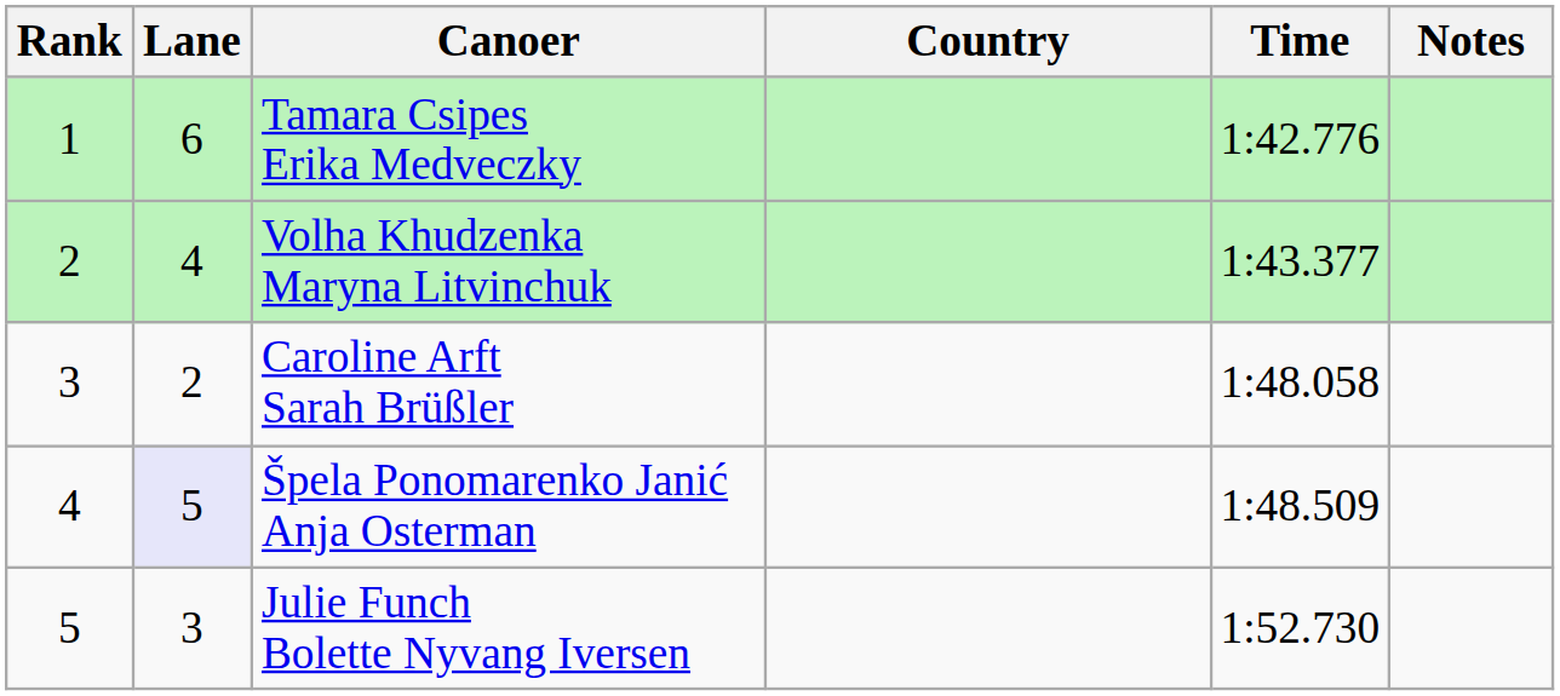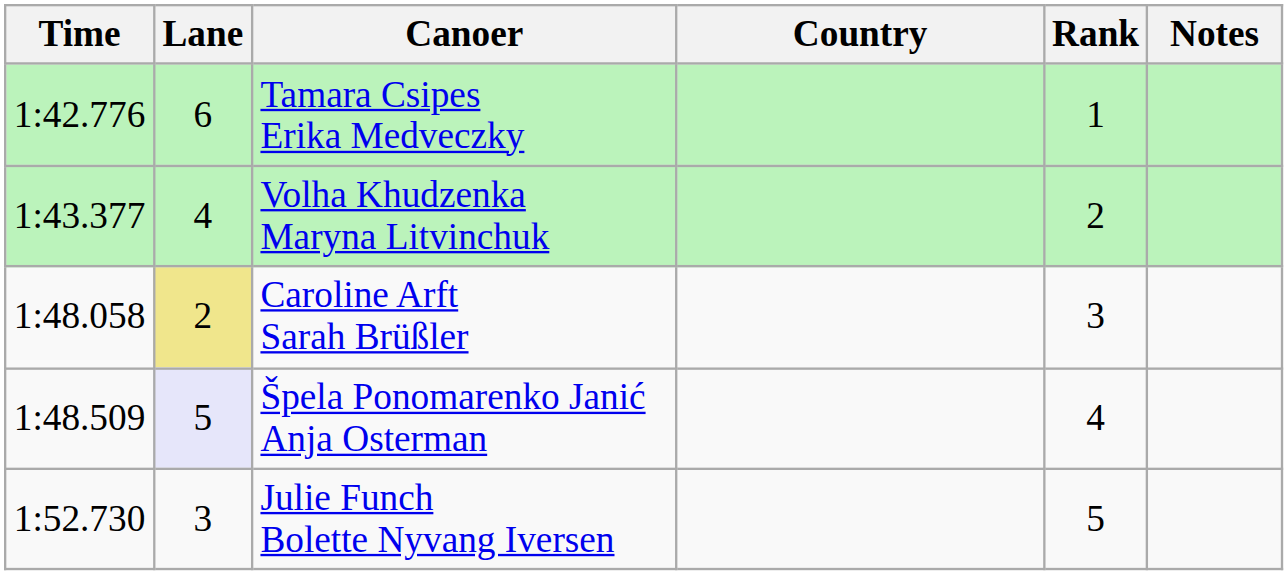 <table class="wikitable" style="text-align:center;">
 <tr>
-<th width=30>Rank</th>
+<th width=30>Time</th>
 <th width=30>Lane</th>
 <th width=175>Canoer</th>
 <th width=150>Country</th>
-<th width=30>Time</th>
+<th width=30>Rank</th>
 <th width=50>Notes</th>
 </tr>
 <tr bgcolor=bbf3bb>
-<td>1</td>
+<td>1:42.776</td>
 <td>6</td>
 <td align=left><a href='#'>Tamara Csipes</a><br><a href='#'>Erika Medveczky</a></td>
 <td align=left></td>
-<td>1:42.776</td>
+<td>1</td>
 <td></td>
 </tr>
 <tr bgcolor=bbf3bb>
-<td>2</td>
+<td>1:43.377</td>
 <td>4</td>
 <td align=left><a href='#'>Volha Khudzenka</a><br><a href='#'>Maryna Litvinchuk</a></td>
 <td align=left></td>
-<td>1:43.377</td>
+<td>2</td>
 <td></td>
 </tr>
 <tr>
-<td>3</td>
-<td>2</td>
+<td>1:48.058</td>
+<td style="background: khaki;">2</td>
 <td align=left><a href='#'>Caroline Arft</a><br><a href='#'>Sarah Brüßler</a></td>
 <td align=left></td>
-<td>1:48.058</td>
+<td>3</td>
 <td></td>
 </tr>
 <tr>
-<td>4</td>
+<td>1:48.509</td>
 <td style="background: lavender;">5</td>
 <td align=left><a href='#'>Špela Ponomarenko Janić</a><br><a href='#'>Anja Osterman</a></td>
 <td align=left></td>
-<td>1:48.509</td>
+<td>4</td>
 <td></td>
 </tr>
 <tr>
-<td>5</td>
+<td>1:52.730</td>
 <td>3</td>
 <td align=left><a href='#'>Julie Funch</a><br><a href='#'>Bolette Nyvang Iversen</a></td>
 <td align=left></td>
-<td>1:52.730</td>
+<td>5</td>
 <td></td>
 </tr>
 </table>
